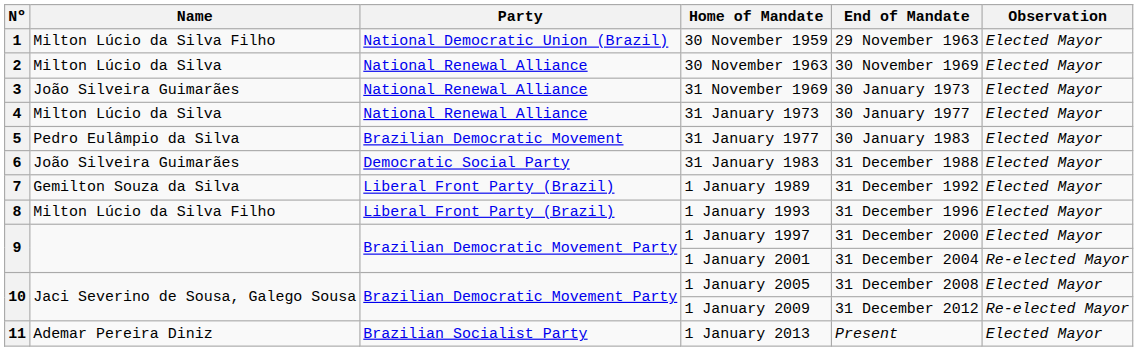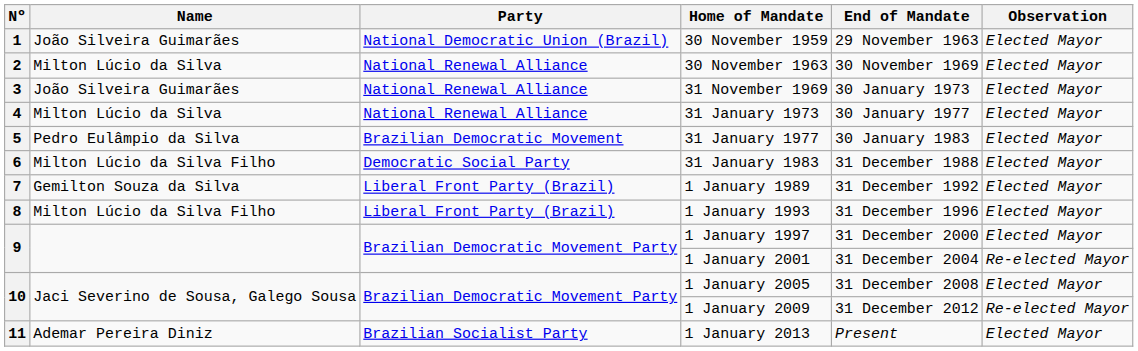 <table class="wikitable">
 <tr>
 <th>Nº</th>
 <th>Name</th>
 <th>Party</th>
 <th>Home of Mandate</th>
 <th>End of Mandate</th>
 <th>Observation</th>
 </tr>
 <tr>
 <th scope=row>1</th>
-<td>Milton Lúcio da Silva Filho</td>
+<td>João Silveira Guimarães</td>
 <td><a href='#'>National Democratic Union (Brazil)</a></td>
 <td>30 November 1959</td>
 <td>29 November 1963</td>
 <td><em>Elected Mayor</em></td>
 </tr>
 <tr>
 <th scope=row>2</th>
 <td>Milton Lúcio da Silva</td>
 <td><a href='#'>National Renewal Alliance</a></td>
 <td>30 November 1963</td>
 <td>30 November 1969</td>
 <td><em>Elected Mayor</em></td>
 </tr>
 <tr>
 <th scope=row>3</th>
 <td>João Silveira Guimarães</td>
 <td><a href='#'>National Renewal Alliance</a></td>
 <td>31 November 1969</td>
 <td>30 January 1973</td>
 <td><em>Elected Mayor</em></td>
 </tr>
 <tr>
 <th scope=row>4</th>
 <td>Milton Lúcio da Silva</td>
 <td><a href='#'>National Renewal Alliance</a></td>
 <td>31 January 1973</td>
 <td>30 January 1977</td>
 <td><em>Elected Mayor</em></td>
 </tr>
 <tr>
 <th scope=row>5</th>
 <td>Pedro Eulâmpio da Silva</td>
 <td><a href='#'>Brazilian Democratic Movement</a></td>
 <td>31 January 1977</td>
 <td>30 January 1983</td>
 <td><em>Elected Mayor</em></td>
 </tr>
 <tr>
 <th scope=row>6</th>
-<td>João Silveira Guimarães</td>
+<td>Milton Lúcio da Silva Filho</td>
 <td><a href='#'>Democratic Social Party</a></td>
 <td>31 January 1983</td>
 <td>31 December 1988</td>
 <td><em>Elected Mayor</em></td>
 </tr>
 <tr>
 <th scope=row>7</th>
 <td>Gemilton Souza da Silva </td>
 <td><a href='#'>Liberal Front Party (Brazil)</a></td>
 <td>1 January 1989</td>
 <td>31 December 1992</td>
 <td><em>Elected Mayor</em></td>
 </tr>
 <tr>
 <th scope=row>8</th>
 <td>Milton Lúcio da Silva Filho</td>
 <td><a href='#'>Liberal Front Party (Brazil)</a></td>
 <td>1 January 1993</td>
 <td>31 December 1996</td>
 <td><em>Elected Mayor</em></td>
 </tr>
 <tr>
 <th scope=row rowspan=2>9</th>
 <td rowspan=2></td>
 <td rowspan=2><a href='#'>Brazilian Democratic Movement Party</a></td>
 <td>1 January 1997</td>
 <td>31 December 2000</td>
 <td><em>Elected Mayor</em></td>
 </tr>
 <tr>
 <td>1 January 2001</td>
 <td>31 December 2004</td>
 <td><em>Re-elected Mayor</em></td>
 </tr>
 <tr>
 <th rowspan=2 scope=row>10</th>
 <td rowspan=2>Jaci Severino de Sousa, Galego Sousa</td>
 <td rowspan=2><a href='#'>Brazilian Democratic Movement Party</a></td>
 <td>1 January 2005</td>
 <td>31 December 2008</td>
 <td><em>Elected Mayor</em></td>
 </tr>
 <tr>
 <td>1 January 2009</td>
 <td>31 December 2012</td>
 <td><em>Re-elected Mayor</em></td>
 </tr>
 <tr>
 <th scope=row>11</th>
 <td>Ademar Pereira Diniz</td>
 <td><a href='#'>Brazilian Socialist Party</a></td>
 <td>1 January 2013</td>
 <td><em>Present</em></td>
 <td><em>Elected Mayor</em></td>
 </tr>
 </table>
